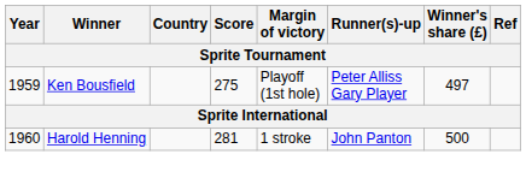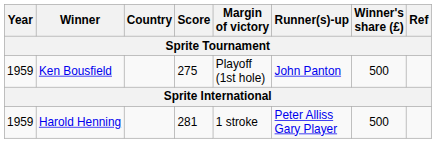 <table class=wikitable>
 <tr>
 <th>Year</th>
 <th>Winner</th>
 <th>Country</th>
 <th>Score</th>
 <th>Margin<br>of victory</th>
 <th>Runner(s)-up</th>
 <th>Winner's<br>share (£)</th>
 <th>Ref</th>
 </tr>
 <tr>
 <th colspan=8>Sprite Tournament</th>
 </tr>
 <tr>
 <td>1959</td>
 <td><a href='#'>Ken Bousfield</a></td>
 <td></td>
 <td>275</td>
 <td>Playoff<br>(1st hole)</td>
-<td> <a href='#'>Peter Alliss</a><br> <a href='#'>Gary Player</a></td>
-<td align=center>497</td>
+<td> <a href='#'>John Panton</a></td>
+<td align=center>500</td>
 <td></td>
 </tr>
 <tr>
 <th colspan=8>Sprite International</th>
 </tr>
 <tr>
-<td>1960</td>
+<td>1959</td>
 <td><a href='#'>Harold Henning</a></td>
 <td></td>
 <td>281</td>
 <td>1 stroke</td>
-<td> <a href='#'>John Panton</a></td>
+<td> <a href='#'>Peter Alliss</a><br> <a href='#'>Gary Player</a></td>
 <td align=center>500</td>
 <td></td>
 </tr>
 </table>
